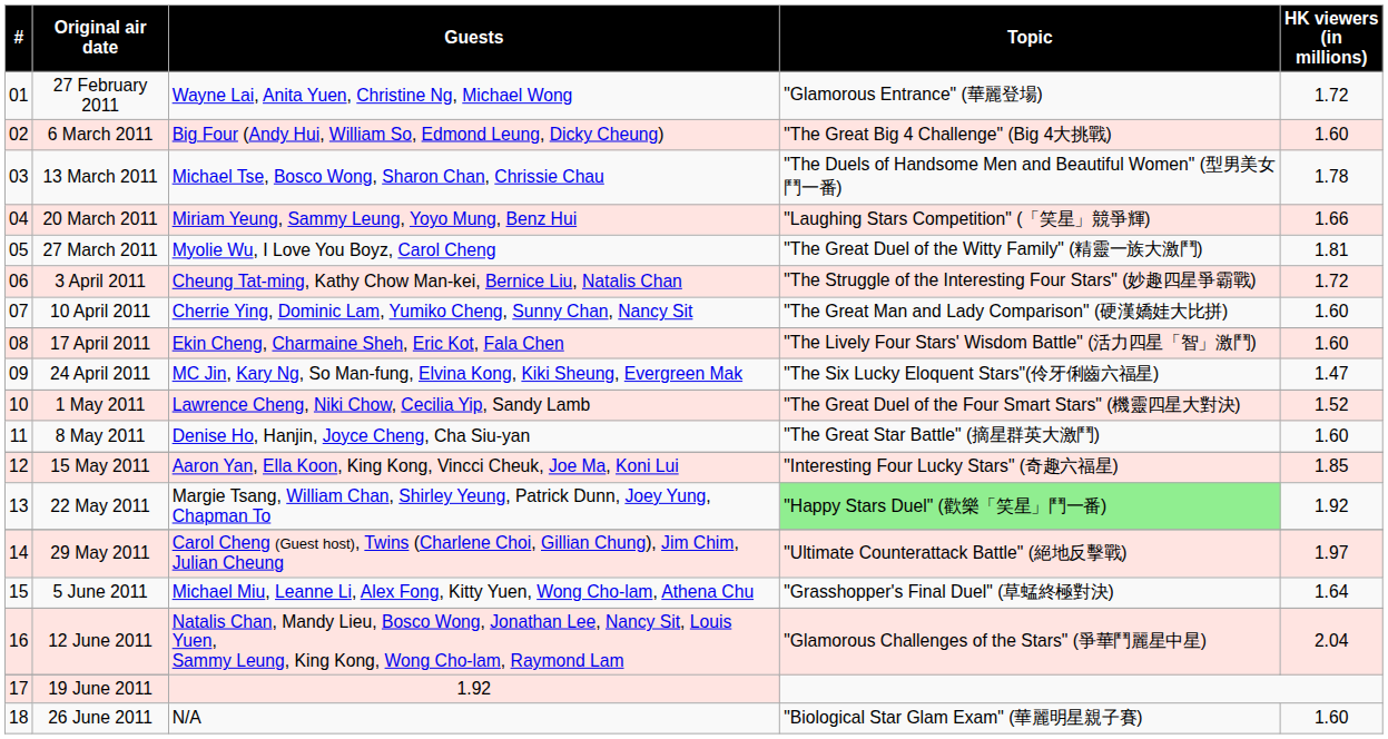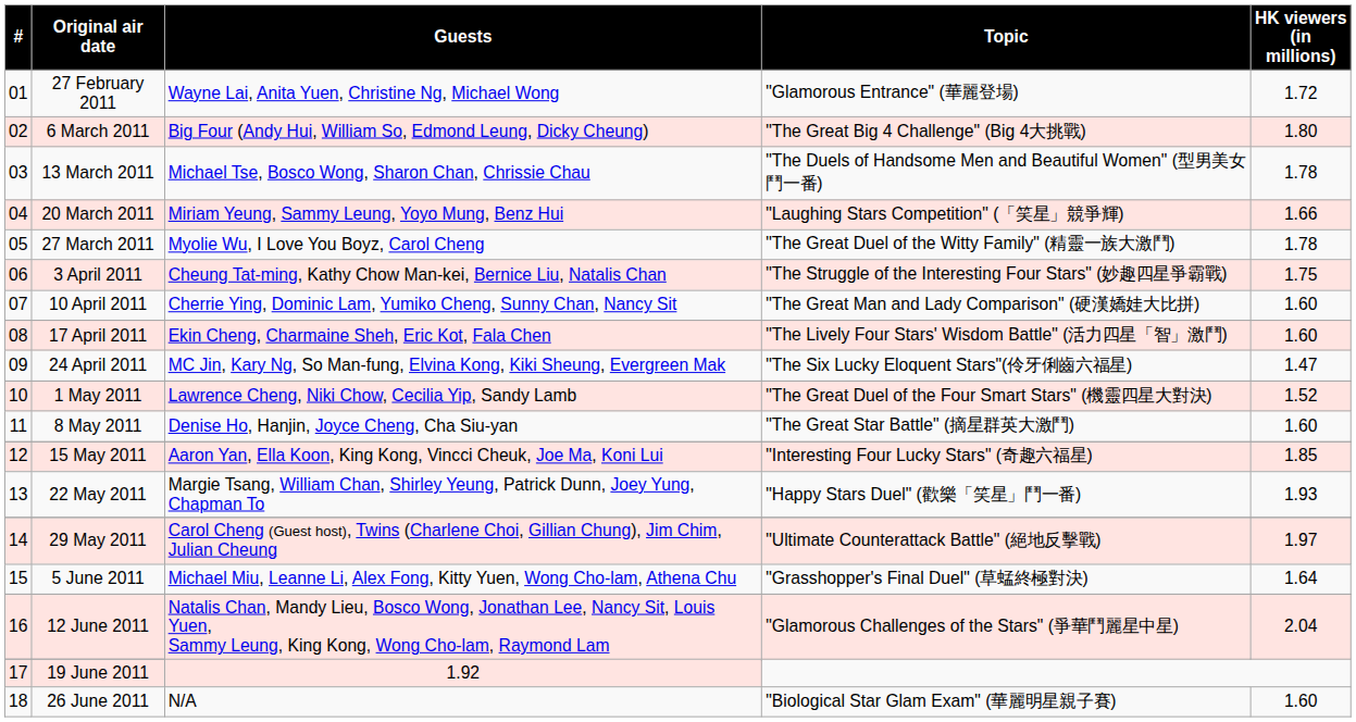 <table class="wikitable" style="margin: auto; width: 100%">
 <tr style="color:#FFFFFF">
 <th style="background: #000000;">#</th>
 <th style="background: #000000;">Original air date</th>
 <th style="background: #000000;">Guests</th>
 <th style="background: #000000;">Topic</th>
 <th style="background: #000000;">HK viewers<br>(in millions)</th>
 </tr>
 <tr>
 <td align=center>01</td>
 <td align=center>27 February 2011</td>
 <td><a href='#'>Wayne Lai</a>, <a href='#'>Anita Yuen</a>, <a href='#'>Christine Ng</a>, <a href='#'>Michael Wong</a></td>
 <td>"Glamorous Entrance" (華麗登場)</td>
 <td style="text-align:center">1.72</td>
 </tr>
 <tr style="background:mistyrose">
 <td align=center>02</td>
 <td align=center>6 March 2011</td>
 <td><a href='#'>Big Four</a> (<a href='#'>Andy Hui</a>, <a href='#'>William So</a>, <a href='#'>Edmond Leung</a>, <a href='#'>Dicky Cheung</a>)</td>
 <td>"The Great Big 4 Challenge" (Big 4大挑戰)</td>
-<td style="text-align:center">1.60</td>
+<td style="text-align:center">1.80</td>
 </tr>
 <tr>
 <td align=center>03</td>
 <td align=center>13 March 2011</td>
 <td><a href='#'>Michael Tse</a>, <a href='#'>Bosco Wong</a>, <a href='#'>Sharon Chan</a>, <a href='#'>Chrissie Chau</a></td>
 <td>"The Duels of Handsome Men and Beautiful Women" (型男美女鬥一番)</td>
 <td style="text-align:center">1.78</td>
 </tr>
 <tr style="background:mistyrose">
 <td align=center>04</td>
 <td align=center>20 March 2011</td>
 <td><a href='#'>Miriam Yeung</a>, <a href='#'>Sammy Leung</a>, <a href='#'>Yoyo Mung</a>, <a href='#'>Benz Hui</a></td>
 <td>"Laughing Stars Competition" (「笑星」競爭輝)</td>
 <td style="text-align:center">1.66</td>
 </tr>
 <tr>
 <td align=center>05</td>
 <td align=center>27 March 2011</td>
 <td><a href='#'>Myolie Wu</a>, I Love You Boyz, <a href='#'>Carol Cheng</a></td>
 <td>"The Great Duel of the Witty Family" (精靈一族大激鬥)</td>
-<td style="text-align:center">1.81</td>
+<td style="text-align:center">1.78</td>
 </tr>
 <tr style="background:mistyrose">
 <td align=center>06</td>
 <td align=center>3 April 2011</td>
 <td><a href='#'>Cheung Tat-ming</a>, Kathy Chow Man-kei, <a href='#'>Bernice Liu</a>, <a href='#'>Natalis Chan</a></td>
 <td>"The Struggle of the Interesting Four Stars" (妙趣四星爭霸戰)</td>
-<td style="text-align:center">1.72</td>
+<td style="text-align:center">1.75</td>
 </tr>
 <tr>
 <td align=center>07</td>
 <td align=center>10 April 2011</td>
 <td><a href='#'>Cherrie Ying</a>, <a href='#'>Dominic Lam</a>, <a href='#'>Yumiko Cheng</a>, <a href='#'>Sunny Chan</a>, <a href='#'>Nancy Sit</a></td>
 <td>"The Great Man and Lady Comparison" (硬漢嬌娃大比拼)</td>
 <td style="text-align:center">1.60</td>
 </tr>
 <tr>
 </tr>
 <tr style="background:mistyrose">
 <td align=center>08</td>
 <td align=center>17 April 2011</td>
 <td><a href='#'>Ekin Cheng</a>, <a href='#'>Charmaine Sheh</a>, <a href='#'>Eric Kot</a>, <a href='#'>Fala Chen</a></td>
 <td>"The Lively Four Stars' Wisdom Battle" (活力四星「智」激鬥)</td>
 <td style="text-align:center">1.60</td>
 </tr>
 <tr>
 <td align="center">09</td>
 <td align=center>24 April 2011</td>
 <td><a href='#'>MC Jin</a>, <a href='#'>Kary Ng</a>, So Man-fung, <a href='#'>Elvina Kong</a>, <a href='#'>Kiki Sheung</a>, <a href='#'>Evergreen Mak</a></td>
 <td>"The Six Lucky Eloquent Stars"(伶牙俐齒六福星)</td>
 <td style="text-align:center">1.47</td>
 </tr>
 <tr>
 </tr>
 <tr style="background:mistyrose">
 <td align=center>10</td>
 <td align=center>1 May 2011</td>
 <td><a href='#'>Lawrence Cheng</a>, <a href='#'>Niki Chow</a>, <a href='#'>Cecilia Yip</a>, Sandy Lamb</td>
 <td>"The Great Duel of the Four Smart Stars" (機靈四星大對決)</td>
 <td style="text-align:center">1.52</td>
 </tr>
 <tr>
 <td align="center">11</td>
 <td align=center>8 May 2011</td>
 <td><a href='#'>Denise Ho</a>, Hanjin, <a href='#'>Joyce Cheng</a>, Cha Siu-yan</td>
 <td>"The Great Star Battle" (摘星群英大激鬥)</td>
 <td style="text-align:center">1.60</td>
 </tr>
 <tr>
 </tr>
 <tr style="background:mistyrose">
 <td align="center">12</td>
 <td align=center>15 May 2011</td>
 <td><a href='#'>Aaron Yan</a>, <a href='#'>Ella Koon</a>, King Kong, Vincci Cheuk, <a href='#'>Joe Ma</a>, <a href='#'>Koni Lui</a></td>
 <td>"Interesting Four Lucky Stars" (奇趣六福星)</td>
 <td style="text-align:center">1.85</td>
 </tr>
 <tr>
 <td align="center">13</td>
 <td align=center>22 May 2011</td>
 <td>Margie Tsang, <a href='#'>William Chan</a>, <a href='#'>Shirley Yeung</a>, Patrick Dunn, <a href='#'>Joey Yung</a>, <a href='#'>Chapman To</a></td>
-<td style="background: lightgreen;">"Happy Stars Duel" (歡樂「笑星」鬥一番)</td>
-<td style="text-align:center">1.92</td>
+<td>"Happy Stars Duel" (歡樂「笑星」鬥一番)</td>
+<td style="text-align:center">1.93</td>
 </tr>
 <tr>
 </tr>
 <tr style="background:mistyrose">
 <td align="center">14</td>
 <td align=center>29 May 2011</td>
 <td><a href='#'>Carol Cheng</a> <small>(Guest host)</small>, <a href='#'>Twins</a> (<a href='#'>Charlene Choi</a>, <a href='#'>Gillian Chung</a>), <a href='#'>Jim Chim</a>, <a href='#'>Julian Cheung</a></td>
 <td>"Ultimate Counterattack Battle" (絕地反擊戰)</td>
 <td style="text-align:center">1.97</td>
 </tr>
 <tr>
 <td align="center">15</td>
 <td align=center>5 June 2011</td>
 <td><a href='#'>Michael Miu</a>, <a href='#'>Leanne Li</a>, <a href='#'>Alex Fong</a>, Kitty Yuen, <a href='#'>Wong Cho-lam</a>, <a href='#'>Athena Chu</a></td>
 <td>"Grasshopper's Final Duel" (草蜢終極對決)</td>
 <td style="text-align:center">1.64</td>
 </tr>
 <tr>
 </tr>
 <tr style="background:mistyrose">
 <td align="center">16</td>
 <td align=center>12 June 2011</td>
 <td rowspan="2"><a href='#'>Natalis Chan</a>, Mandy Lieu, <a href='#'>Bosco Wong</a>, <a href='#'>Jonathan Lee</a>, <a href='#'>Nancy Sit</a>, <a href='#'>Louis Yuen</a>,<br><a href='#'>Sammy Leung</a>, King Kong, <a href='#'>Wong Cho-lam</a>, <a href='#'>Raymond Lam</a></td>
 <td rowspan="2">"Glamorous Challenges of the Stars" (爭華鬥麗星中星)</td>
 <td style="text-align:center">2.04</td>
 </tr>
 <tr>
 </tr>
 <tr style="background:mistyrose">
 <td align="center">17</td>
 <td align=center>19 June 2011</td>
 <td style="text-align:center">1.92</td>
 </tr>
 <tr>
 <td align="center">18</td>
 <td align=center>26 June 2011</td>
 <td rowspan="2">N/A</td>
 <td>"Biological Star Glam Exam" (華麗明星親子賽)</td>
 <td style="text-align:center">1.60</td>
 </tr>
 </table>
